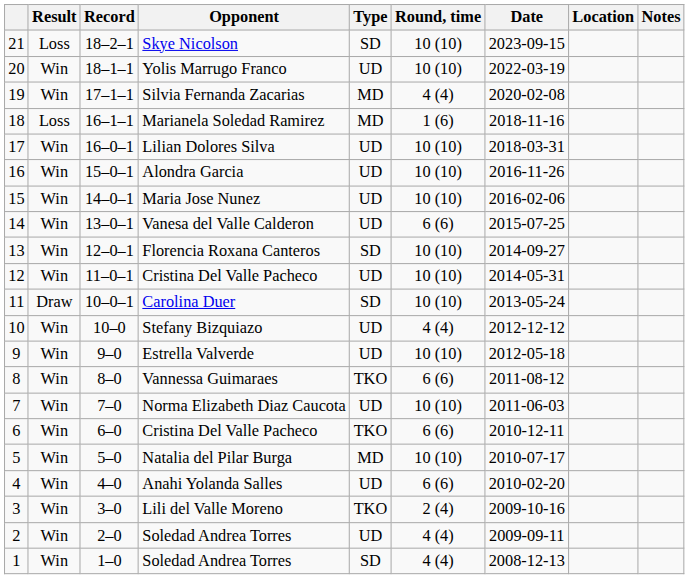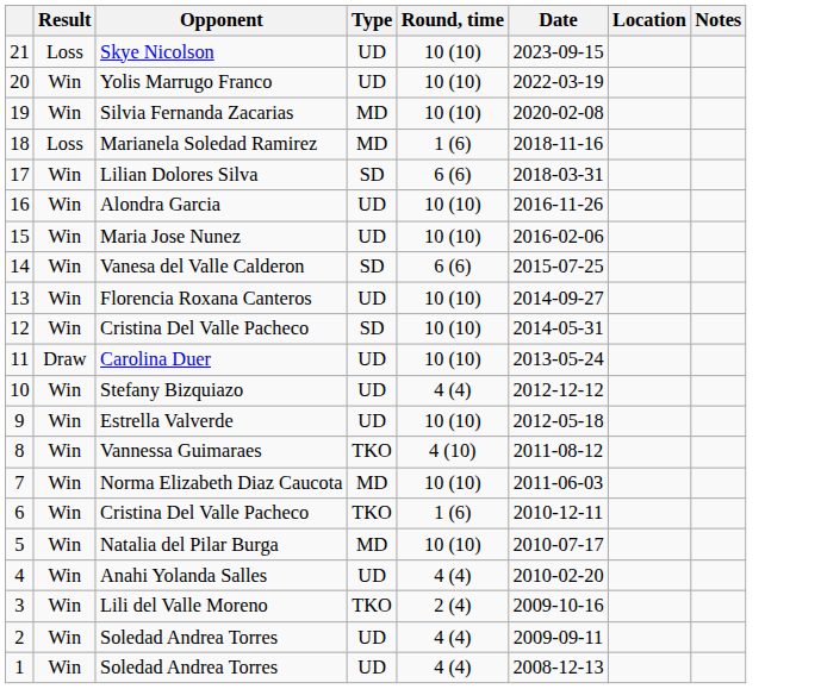 <table class=wikitable style=text-align:center>
 <tr>
 <th></th>
 <th>Result</th>
-<th>Record</th>
 <th>Opponent</th>
 <th>Type</th>
 <th>Round, time</th>
 <th>Date</th>
 <th>Location</th>
 <th>Notes</th>
 </tr>
 <tr>
 <td>21</td>
 <td>Loss</td>
-<td>18–2–1</td>
 <td align=left><a href='#'>Skye Nicolson</a></td>
-<td>SD</td>
+<td>UD</td>
 <td>10 (10)</td>
 <td>2023-09-15</td>
 <td align=left></td>
 <td align=left></td>
 </tr>
 <tr>
 <td>20</td>
 <td>Win</td>
-<td>18–1–1</td>
 <td align=left>Yolis Marrugo Franco</td>
 <td>UD</td>
 <td>10 (10)</td>
 <td>2022-03-19</td>
 <td align=left></td>
 <td align=left></td>
 </tr>
 <tr>
 <td>19</td>
 <td>Win</td>
-<td>17–1–1</td>
 <td align=left>Silvia Fernanda Zacarias</td>
 <td>MD</td>
-<td>4 (4)</td>
+<td>10 (10)</td>
 <td>2020-02-08</td>
 <td align=left></td>
 <td align=left></td>
 </tr>
 <tr>
 <td>18</td>
 <td>Loss</td>
-<td>16–1–1</td>
 <td align=left>Marianela Soledad Ramirez</td>
 <td>MD</td>
 <td>1 (6)</td>
 <td>2018-11-16</td>
 <td align=left></td>
 <td align=left></td>
 </tr>
 <tr>
 <td>17</td>
 <td>Win</td>
-<td>16–0–1</td>
 <td align=left>Lilian Dolores Silva</td>
-<td>UD</td>
-<td>10 (10)</td>
+<td>SD</td>
+<td>6 (6)</td>
 <td>2018-03-31</td>
 <td align=left></td>
 <td align=left></td>
 </tr>
 <tr>
 <td>16</td>
 <td>Win</td>
-<td>15–0–1</td>
 <td align=left>Alondra Garcia</td>
 <td>UD</td>
 <td>10 (10)</td>
 <td>2016-11-26</td>
 <td align=left></td>
 <td align=left></td>
 </tr>
 <tr>
 <td>15</td>
 <td>Win</td>
-<td>14–0–1</td>
 <td align=left>Maria Jose Nunez</td>
 <td>UD</td>
 <td>10 (10)</td>
 <td>2016-02-06</td>
 <td align=left></td>
 <td align=left></td>
 </tr>
 <tr>
 <td>14</td>
 <td>Win</td>
-<td>13–0–1</td>
 <td align=left>Vanesa del Valle Calderon</td>
-<td>UD</td>
+<td>SD</td>
 <td>6 (6)</td>
 <td>2015-07-25</td>
 <td align=left></td>
 <td align=left></td>
 </tr>
 <tr>
 <td>13</td>
 <td>Win</td>
-<td>12–0–1</td>
 <td align=left>Florencia Roxana Canteros</td>
-<td>SD</td>
+<td>UD</td>
 <td>10 (10)</td>
 <td>2014-09-27</td>
 <td align=left></td>
 <td align=left></td>
 </tr>
 <tr>
 <td>12</td>
 <td>Win</td>
-<td>11–0–1</td>
 <td align=left>Cristina Del Valle Pacheco</td>
-<td>UD</td>
+<td>SD</td>
 <td>10 (10)</td>
 <td>2014-05-31</td>
 <td align=left></td>
 <td align=left></td>
 </tr>
 <tr>
 <td>11</td>
 <td>Draw</td>
-<td>10–0–1</td>
 <td align=left><a href='#'>Carolina Duer</a></td>
-<td>SD</td>
+<td>UD</td>
 <td>10 (10)</td>
 <td>2013-05-24</td>
 <td align=left></td>
 <td align=left></td>
 </tr>
 <tr>
 <td>10</td>
 <td>Win</td>
-<td>10–0</td>
 <td align=left>Stefany Bizquiazo</td>
 <td>UD</td>
 <td>4 (4)</td>
 <td>2012-12-12</td>
 <td align=left></td>
 <td align=left></td>
 </tr>
 <tr>
 <td>9</td>
 <td>Win</td>
-<td>9–0</td>
 <td align=left>Estrella Valverde</td>
 <td>UD</td>
 <td>10 (10)</td>
 <td>2012-05-18</td>
 <td align=left></td>
 <td align=left></td>
 </tr>
 <tr>
 <td>8</td>
 <td>Win</td>
-<td>8–0</td>
 <td align=left>Vannessa Guimaraes</td>
 <td>TKO</td>
-<td>6 (6)</td>
+<td>4 (10)</td>
 <td>2011-08-12</td>
 <td align=left></td>
 <td align=left></td>
 </tr>
 <tr>
 <td>7</td>
 <td>Win</td>
-<td>7–0</td>
 <td align=left>Norma Elizabeth Diaz Caucota</td>
-<td>UD</td>
+<td>MD</td>
 <td>10 (10)</td>
 <td>2011-06-03</td>
 <td align=left></td>
 <td align=left></td>
 </tr>
 <tr>
 <td>6</td>
 <td>Win</td>
-<td>6–0</td>
 <td align=left>Cristina Del Valle Pacheco</td>
 <td>TKO</td>
-<td>6 (6)</td>
+<td>1 (6)</td>
 <td>2010-12-11</td>
 <td align=left></td>
 <td align=left></td>
 </tr>
 <tr>
 <td>5</td>
 <td>Win</td>
-<td>5–0</td>
 <td align=left>Natalia del Pilar Burga</td>
 <td>MD</td>
 <td>10 (10)</td>
 <td>2010-07-17</td>
 <td align=left></td>
 <td align=left></td>
 </tr>
 <tr>
 <td>4</td>
 <td>Win</td>
-<td>4–0</td>
 <td align=left>Anahi Yolanda Salles</td>
 <td>UD</td>
-<td>6 (6)</td>
+<td>4 (4)</td>
 <td>2010-02-20</td>
 <td align=left></td>
 <td align=left></td>
 </tr>
 <tr>
 <td>3</td>
 <td>Win</td>
-<td>3–0</td>
 <td align=left>Lili del Valle Moreno</td>
 <td>TKO</td>
 <td>2 (4)</td>
 <td>2009-10-16</td>
 <td align=left></td>
 <td align=left></td>
 </tr>
 <tr>
 <td>2</td>
 <td>Win</td>
-<td>2–0</td>
 <td align=left>Soledad Andrea Torres</td>
 <td>UD</td>
 <td>4 (4)</td>
 <td>2009-09-11</td>
 <td align=left></td>
 <td align=left></td>
 </tr>
 <tr>
 <td>1</td>
 <td>Win</td>
-<td>1–0</td>
 <td align=left>Soledad Andrea Torres</td>
-<td>SD</td>
+<td>UD</td>
 <td>4 (4)</td>
 <td>2008-12-13</td>
 <td align=left></td>
 <td align=left></td>
 </tr>
 </table>
